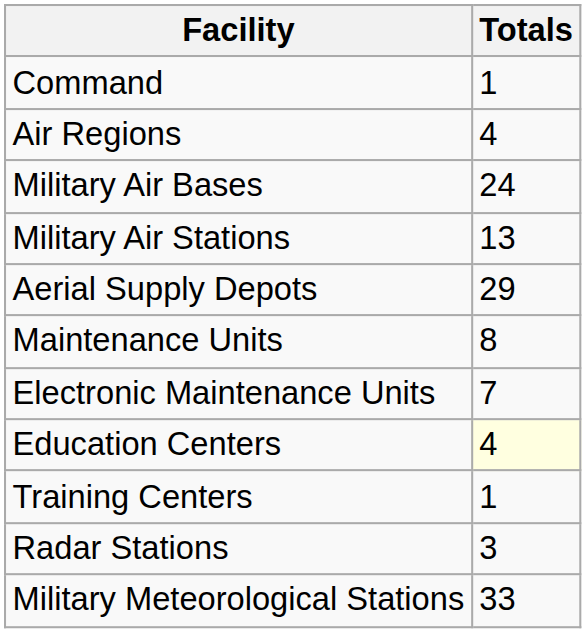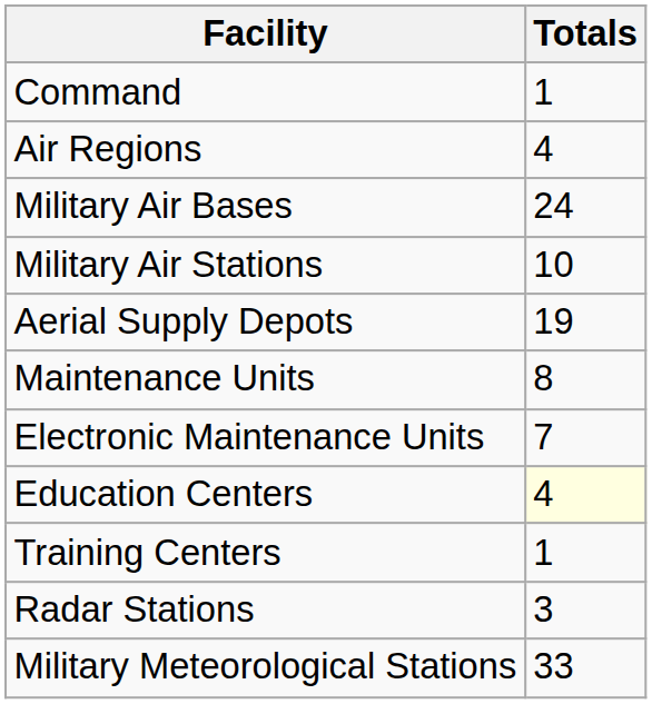 <table class="wikitable" align="center">
 <tr style="background:#efefef;">
 <th>Facility</th>
 <th>Totals</th>
 </tr>
 <tr>
 <td>Command</td>
 <td>1</td>
 </tr>
 <tr>
 <td>Air Regions</td>
 <td>4</td>
 </tr>
 <tr>
 <td>Military Air Bases</td>
 <td>24</td>
 </tr>
 <tr>
 <td>Military Air Stations</td>
-<td>13</td>
+<td>10</td>
 </tr>
 <tr>
 <td>Aerial Supply Depots</td>
-<td>29</td>
+<td>19</td>
 </tr>
 <tr>
 <td>Maintenance Units</td>
 <td>8</td>
 </tr>
 <tr>
 <td>Electronic Maintenance Units</td>
 <td>7</td>
 </tr>
 <tr>
 <td>Education Centers</td>
 <td style="background: lightyellow;">4</td>
 </tr>
 <tr>
 <td>Training Centers</td>
 <td>1</td>
 </tr>
 <tr>
 <td>Radar Stations</td>
 <td>3</td>
 </tr>
 <tr>
 <td>Military Meteorological Stations</td>
 <td>33</td>
 </tr>
 </table>
